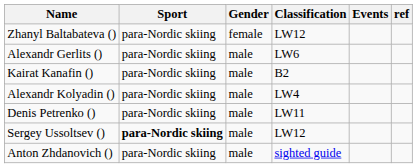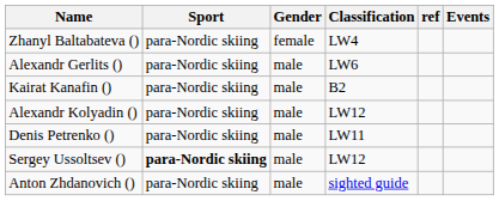 <table class="wikitable">
 <tr>
 <th>Name</th>
 <th>Sport</th>
 <th>Gender</th>
 <th>Classification</th>
+<th>ref</th>
 <th>Events</th>
-<th>ref</th>
 </tr>
 <tr>
 <td>Zhanyl Baltabateva  ()</td>
 <td>para-Nordic skiing</td>
 <td>female</td>
-<td>LW12</td>
+<td>LW4</td>
 <td></td>
 <td></td>
 </tr>
 <tr>
 <td>Alexandr Gerlits  ()</td>
 <td>para-Nordic skiing</td>
 <td>male</td>
 <td>LW6</td>
 <td></td>
 <td></td>
 </tr>
 <tr>
 <td>Kairat Kanafin  ()</td>
 <td>para-Nordic skiing</td>
 <td>male</td>
 <td>B2</td>
 <td></td>
 <td></td>
 </tr>
 <tr>
 <td>Alexandr Kolyadin  ()</td>
 <td>para-Nordic skiing</td>
 <td>male</td>
-<td>LW4</td>
+<td>LW12</td>
 <td></td>
 <td></td>
 </tr>
 <tr>
 <td>Denis Petrenko ()</td>
 <td>para-Nordic skiing</td>
 <td>male</td>
 <td>LW11</td>
 <td></td>
 <td></td>
 </tr>
 <tr>
 <td>Sergey Ussoltsev  ()</td>
 <td><strong>para-Nordic skiing</strong></td>
 <td>male</td>
 <td>LW12</td>
 <td></td>
 <td></td>
 </tr>
 <tr>
 <td>Anton Zhdanovich  ()</td>
 <td>para-Nordic skiing</td>
 <td>male</td>
 <td><a href='#'>sighted guide</a></td>
 <td></td>
 <td></td>
 </tr>
 </table>
